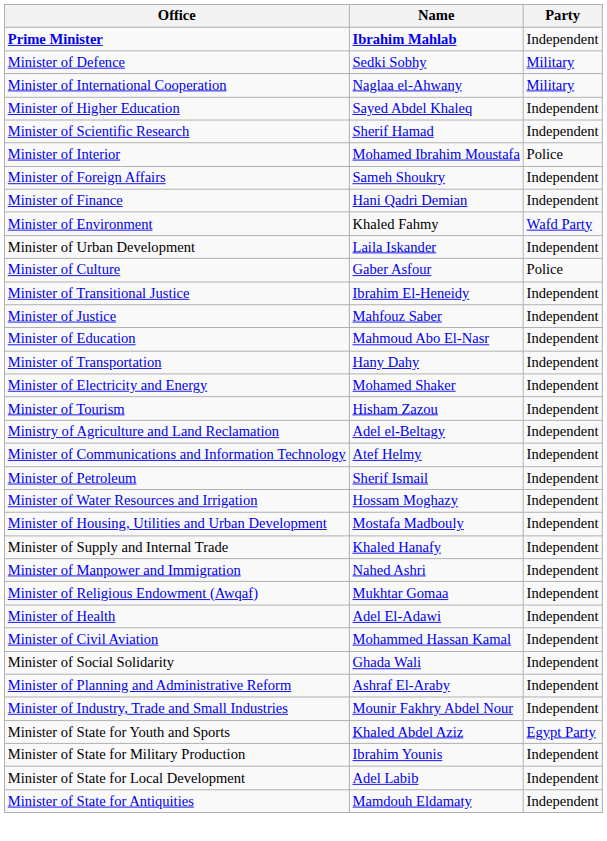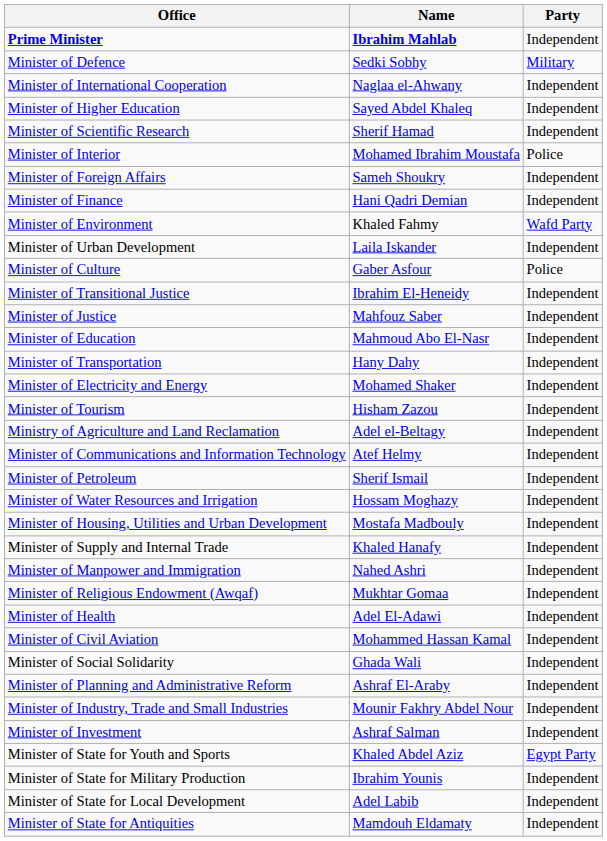 <table class="wikitable">
 <tr>
 <th>Office</th>
 <th>Name</th>
 <th>Party</th>
 </tr>
 <tr>
 <td><strong><a href='#'>Prime Minister</a></strong></td>
 <td><strong><a href='#'>Ibrahim Mahlab</a></strong></td>
 <td>Independent</td>
 </tr>
 <tr>
 <td><a href='#'>Minister of Defence</a></td>
 <td><a href='#'>Sedki Sobhy</a></td>
 <td><a href='#'>Military</a></td>
 </tr>
 <tr>
 <td><a href='#'>Minister of International Cooperation</a></td>
 <td><a href='#'>Naglaa el-Ahwany</a></td>
-<td><a href='#'>Military</a></td>
+<td>Independent</td>
 </tr>
 <tr>
 <td><a href='#'>Minister of Higher Education</a></td>
 <td><a href='#'>Sayed Abdel Khaleq</a></td>
 <td>Independent</td>
 </tr>
 <tr>
 <td><a href='#'>Minister of Scientific Research</a></td>
 <td><a href='#'>Sherif Hamad</a></td>
 <td>Independent</td>
 </tr>
 <tr>
 <td><a href='#'>Minister of Interior</a></td>
 <td><a href='#'>Mohamed Ibrahim Moustafa</a></td>
 <td>Police</td>
 </tr>
 <tr>
 <td><a href='#'>Minister of Foreign Affairs</a></td>
 <td><a href='#'>Sameh Shoukry</a></td>
 <td>Independent</td>
 </tr>
 <tr>
 <td><a href='#'>Minister of Finance</a></td>
 <td><a href='#'>Hani Qadri Demian</a></td>
 <td>Independent</td>
 </tr>
 <tr>
 <td><a href='#'>Minister of Environment</a></td>
 <td>Khaled Fahmy</td>
 <td><a href='#'>Wafd Party</a></td>
 </tr>
 <tr>
 <td>Minister of Urban Development</td>
 <td><a href='#'>Laila Iskander</a></td>
 <td>Independent</td>
 </tr>
 <tr>
 <td><a href='#'>Minister of Culture</a></td>
 <td><a href='#'>Gaber Asfour</a></td>
 <td>Police</td>
 </tr>
 <tr>
 <td><a href='#'>Minister of Transitional Justice</a></td>
 <td><a href='#'>Ibrahim El-Heneidy</a></td>
 <td>Independent</td>
 </tr>
 <tr>
 <td><a href='#'>Minister of Justice</a></td>
 <td><a href='#'>Mahfouz Saber</a></td>
 <td>Independent</td>
 </tr>
 <tr>
 <td><a href='#'>Minister of Education</a></td>
 <td><a href='#'>Mahmoud Abo El-Nasr</a></td>
 <td>Independent</td>
 </tr>
 <tr>
 <td><a href='#'>Minister of Transportation</a></td>
 <td><a href='#'>Hany Dahy</a></td>
 <td>Independent</td>
 </tr>
 <tr>
 <td><a href='#'>Minister of Electricity and Energy</a></td>
 <td><a href='#'>Mohamed Shaker</a></td>
 <td>Independent</td>
 </tr>
 <tr>
 <td><a href='#'>Minister of Tourism</a></td>
 <td><a href='#'>Hisham Zazou</a></td>
 <td>Independent</td>
 </tr>
 <tr>
 <td><a href='#'>Ministry of Agriculture and Land Reclamation</a></td>
 <td><a href='#'>Adel el-Beltagy</a></td>
 <td>Independent</td>
 </tr>
 <tr>
 <td><a href='#'>Minister of Communications and Information Technology</a></td>
 <td><a href='#'>Atef Helmy</a></td>
 <td>Independent</td>
 </tr>
 <tr>
 <td><a href='#'>Minister of Petroleum</a></td>
 <td><a href='#'>Sherif Ismail</a></td>
 <td>Independent</td>
 </tr>
 <tr>
 <td><a href='#'>Minister of Water Resources and Irrigation</a></td>
 <td><a href='#'>Hossam Moghazy</a></td>
 <td>Independent</td>
 </tr>
 <tr>
 <td><a href='#'>Minister of Housing, Utilities and Urban Development</a></td>
 <td><a href='#'>Mostafa Madbouly</a></td>
 <td>Independent</td>
 </tr>
 <tr>
 <td>Minister of Supply and Internal Trade</td>
 <td><a href='#'>Khaled Hanafy</a></td>
 <td>Independent</td>
 </tr>
 <tr>
 <td><a href='#'>Minister of Manpower and Immigration</a></td>
 <td><a href='#'>Nahed Ashri</a></td>
 <td>Independent</td>
 </tr>
 <tr>
 <td><a href='#'>Minister of Religious Endowment (Awqaf)</a></td>
 <td><a href='#'>Mukhtar Gomaa</a></td>
 <td>Independent</td>
 </tr>
 <tr>
 <td><a href='#'>Minister of Health</a></td>
 <td><a href='#'>Adel El-Adawi</a></td>
 <td>Independent</td>
 </tr>
 <tr>
 <td><a href='#'>Minister of Civil Aviation</a></td>
 <td><a href='#'>Mohammed Hassan Kamal</a></td>
 <td>Independent</td>
 </tr>
 <tr>
 <td>Minister of Social Solidarity</td>
 <td><a href='#'>Ghada Wali</a></td>
 <td>Independent</td>
 </tr>
 <tr>
 <td><a href='#'>Minister of Planning and Administrative Reform</a></td>
 <td><a href='#'>Ashraf El-Araby</a></td>
 <td>Independent</td>
 </tr>
 <tr>
 <td><a href='#'>Minister of Industry, Trade and Small Industries</a></td>
 <td><a href='#'>Mounir Fakhry Abdel Nour</a></td>
 <td>Independent</td>
 </tr>
 <tr>
+<td><a href='#'>Minister of Investment</a></td>
+<td><a href='#'>Ashraf Salman</a></td>
+<td>Independent</td>
+</tr>
+<tr>
 <td>Minister of State for Youth and Sports</td>
 <td><a href='#'>Khaled Abdel Aziz</a></td>
 <td><a href='#'>Egypt Party</a></td>
 </tr>
 <tr>
 <td>Minister of State for Military Production</td>
 <td><a href='#'>Ibrahim Younis</a></td>
 <td>Independent</td>
 </tr>
 <tr>
 <td>Minister of State for Local Development</td>
 <td><a href='#'>Adel Labib</a></td>
 <td>Independent</td>
 </tr>
 <tr>
 <td><a href='#'>Minister of State for Antiquities</a></td>
 <td><a href='#'>Mamdouh Eldamaty</a></td>
 <td>Independent</td>
 </tr>
 </table>
